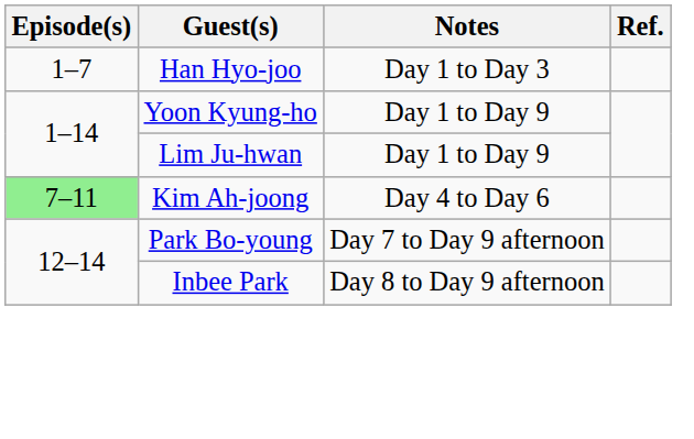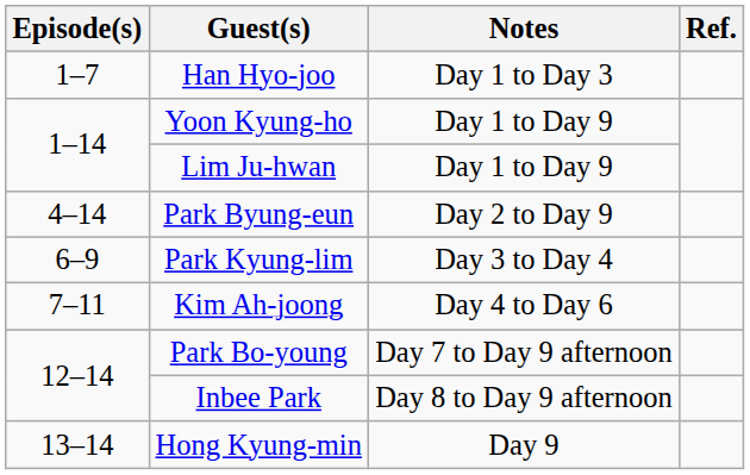 <table class="wikitable" style="text-align:center;">
 <tr>
 <th>Episode(s)</th>
 <th>Guest(s)</th>
 <th>Notes</th>
 <th>Ref.</th>
 </tr>
 <tr>
 <td>1–7</td>
 <td><a href='#'>Han Hyo-joo</a></td>
 <td>Day 1 to Day 3</td>
 <td></td>
 </tr>
 <tr>
 <td rowspan="2">1–14</td>
 <td><a href='#'>Yoon Kyung-ho</a></td>
 <td>Day 1 to Day 9</td>
 <td rowspan="2"></td>
 </tr>
 <tr>
 <td><a href='#'>Lim Ju-hwan</a></td>
 <td>Day 1 to Day 9</td>
 </tr>
 <tr>
-<td style="background: lightgreen;">7–11</td>
+<td>4–14</td>
+<td><a href='#'>Park Byung-eun</a></td>
+<td>Day 2 to Day 9</td>
+<td></td>
+</tr>
+<tr>
+<td>6–9</td>
+<td><a href='#'>Park Kyung-lim</a></td>
+<td>Day 3 to Day 4</td>
+<td></td>
+</tr>
+<tr>
+<td>7–11</td>
 <td><a href='#'>Kim Ah-joong</a></td>
 <td>Day 4 to Day 6</td>
 <td></td>
 </tr>
 <tr>
 <td rowspan="2">12–14</td>
 <td><a href='#'>Park Bo-young</a></td>
 <td>Day 7 to Day 9 afternoon</td>
 <td></td>
 </tr>
 <tr>
 <td><a href='#'>Inbee Park</a></td>
 <td>Day 8 to Day 9 afternoon</td>
 <td></td>
 </tr>
+<tr>
+<td>13–14</td>
+<td><a href='#'>Hong Kyung-min</a></td>
+<td>Day 9</td>
+<td></td>
+</tr>
 </table>
